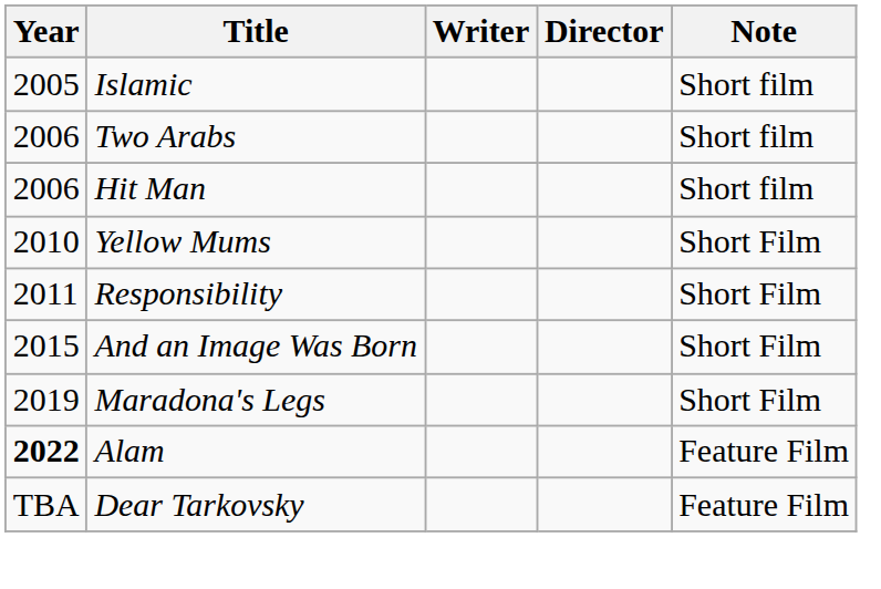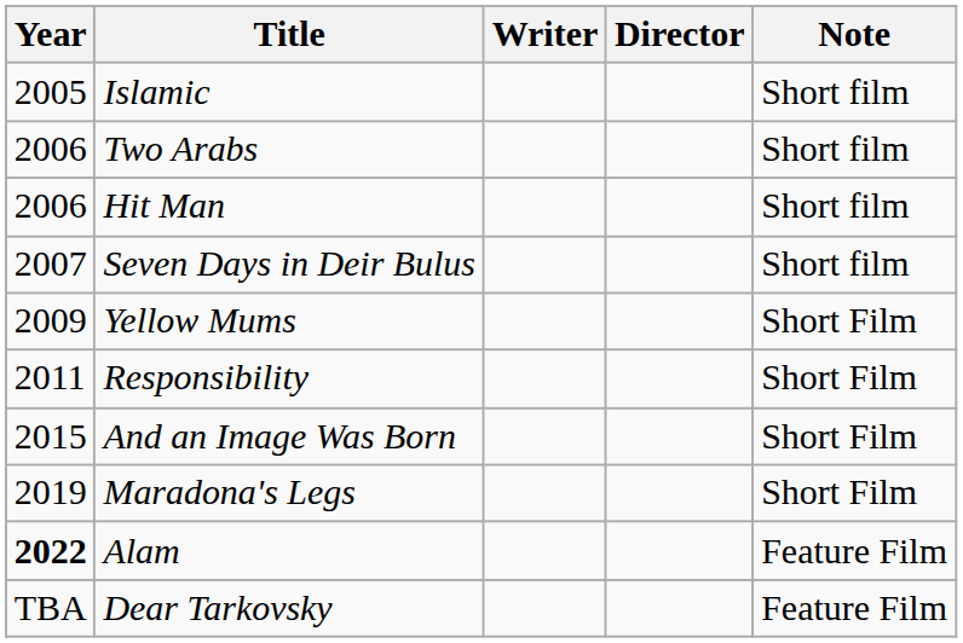 <table class="wikitable sortable">
 <tr>
 <th>Year</th>
 <th>Title</th>
 <th>Writer</th>
 <th>Director</th>
 <th>Note</th>
 </tr>
 <tr>
 <td>2005</td>
 <td><em>Islamic</em></td>
 <td style="text-align:center;"></td>
 <td style="text-align:center;"></td>
 <td>Short film</td>
 </tr>
 <tr>
 <td>2006</td>
 <td><em>Two Arabs</em></td>
 <td style="text-align:center;"></td>
 <td style="text-align:center;"></td>
 <td>Short film</td>
 </tr>
 <tr>
 <td>2006</td>
 <td><em>Hit Man</em></td>
 <td style="text-align:center;"></td>
 <td style="text-align:center;"></td>
 <td>Short film</td>
 </tr>
 <tr>
-<td>2010</td>
+<td>2007</td>
+<td><em>Seven Days in Deir Bulus</em></td>
+<td style="text-align:center;"></td>
+<td style="text-align:center;"></td>
+<td>Short film</td>
+</tr>
+<tr>
+<td>2009</td>
 <td><em>Yellow Mums</em></td>
 <td style="text-align:center;"></td>
 <td style="text-align:center;"></td>
 <td>Short Film</td>
 </tr>
 <tr>
 <td>2011</td>
 <td><em>Responsibility</em></td>
 <td style="text-align:center;"></td>
 <td style="text-align:center;"></td>
 <td>Short Film</td>
 </tr>
 <tr>
 <td>2015</td>
 <td><em>And an Image Was Born</em></td>
 <td style="text-align:center;"></td>
 <td style="text-align:center;"></td>
 <td>Short Film</td>
 </tr>
 <tr>
 <td>2019</td>
 <td><em>Maradona's Legs</em></td>
 <td style="text-align:center;"></td>
 <td style="text-align:center;"></td>
 <td>Short Film</td>
 </tr>
 <tr>
 <td><strong>2022</strong></td>
 <td><em>Alam</em></td>
 <td style="text-align:center;"></td>
 <td style="text-align:center;"></td>
 <td>Feature Film</td>
 </tr>
 <tr>
 <td>TBA</td>
 <td><em>Dear Tarkovsky</em></td>
 <td style="text-align:center;"></td>
 <td style="text-align:center;"></td>
 <td>Feature Film</td>
 </tr>
 </table>
